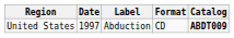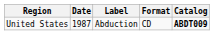 <table class="wikitable">
 <tr>
 <th>Region</th>
 <th>Date</th>
 <th>Label</th>
 <th>Format</th>
 <th>Catalog</th>
 </tr>
 <tr>
 <td>United States</td>
-<td>1997</td>
+<td>1987</td>
 <td>Abduction</td>
 <td>CD</td>
 <td><strong>ABDT009</strong></td>
 </tr>
 </table>
